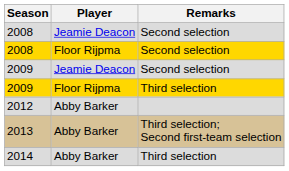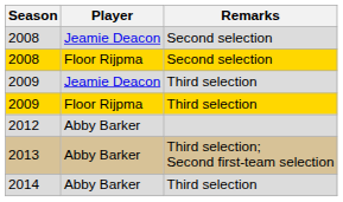 <table class="wikitable">
 <tr>
 <th width=>Season</th>
 <th width=>Player</th>
 <th width=>Remarks</th>
 </tr>
 <tr align="left"  style="background: #dcdcdc;">
 <td>2008</td>
 <td><a href='#'>Jeamie Deacon</a></td>
 <td>Second selection</td>
 </tr>
 <tr align="left"  style="background: #FFD700;">
 <td>2008</td>
 <td>Floor Rijpma</td>
 <td>Second selection</td>
 </tr>
 <tr align="left"  style="background: #dcdcdc;">
 <td>2009</td>
 <td><a href='#'>Jeamie Deacon</a></td>
-<td>Second selection</td>
+<td>Third selection</td>
 </tr>
 <tr align="left"  style="background: #FFD700;">
 <td>2009</td>
 <td>Floor Rijpma</td>
 <td>Third selection</td>
 </tr>
 <tr align="left"  style="background: #dcdcdc;">
 <td>2012</td>
 <td>Abby Barker</td>
 <td></td>
 </tr>
 <tr align="left"  style="background: #d7c297;">
 <td>2013</td>
 <td>Abby Barker</td>
 <td>Third selection; <br> Second first-team selection</td>
 </tr>
 <tr align="left"  style="background: #dcdcdc;">
 <td>2014</td>
 <td>Abby Barker</td>
 <td>Third selection</td>
 </tr>
 </table>
